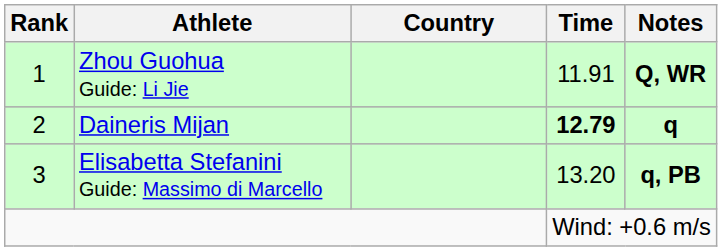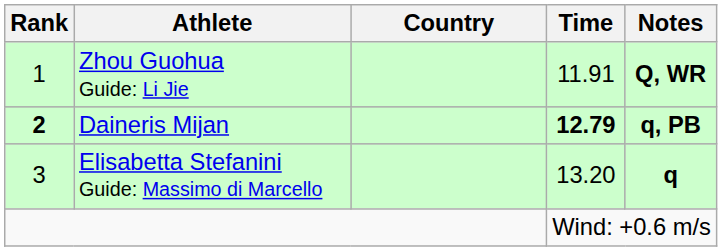 <table class="wikitable sortable" style="text-align:center">
 <tr>
 <th>Rank</th>
 <th style="width:180px">Athlete</th>
 <th style="width:125px">Country</th>
 <th>Time</th>
 <th>Notes</th>
 </tr>
 <tr style="background:#cfc;">
 <td>1</td>
 <td style="text-align:left;"><a href='#'>Zhou Guohua</a><br><small>Guide: <a href='#'>Li Jie</a></small></td>
 <td style="text-align:left;"></td>
 <td>11.91</td>
 <td><strong>Q, WR</strong></td>
 </tr>
 <tr style="background:#cfc;">
-<td>2</td>
+<td><strong>2</strong></td>
 <td style="text-align:left;"><a href='#'>Daineris Mijan</a></td>
 <td style="text-align:left;"></td>
 <td><strong>12.79</strong></td>
-<td><strong>q</strong></td>
+<td><strong>q, PB</strong></td>
 </tr>
 <tr style="background:#cfc;">
 <td>3</td>
 <td style="text-align:left;"><a href='#'>Elisabetta Stefanini</a><br><small>Guide: <a href='#'>Massimo di Marcello</a></small></td>
 <td style="text-align:left;"></td>
 <td>13.20</td>
-<td><strong>q, PB</strong></td>
+<td><strong>q</strong></td>
 </tr>
 <tr class="sortbottom">
 <td colspan="3"></td>
 <td colspan="2">Wind: +0.6 m/s</td>
 </tr>
 </table>
